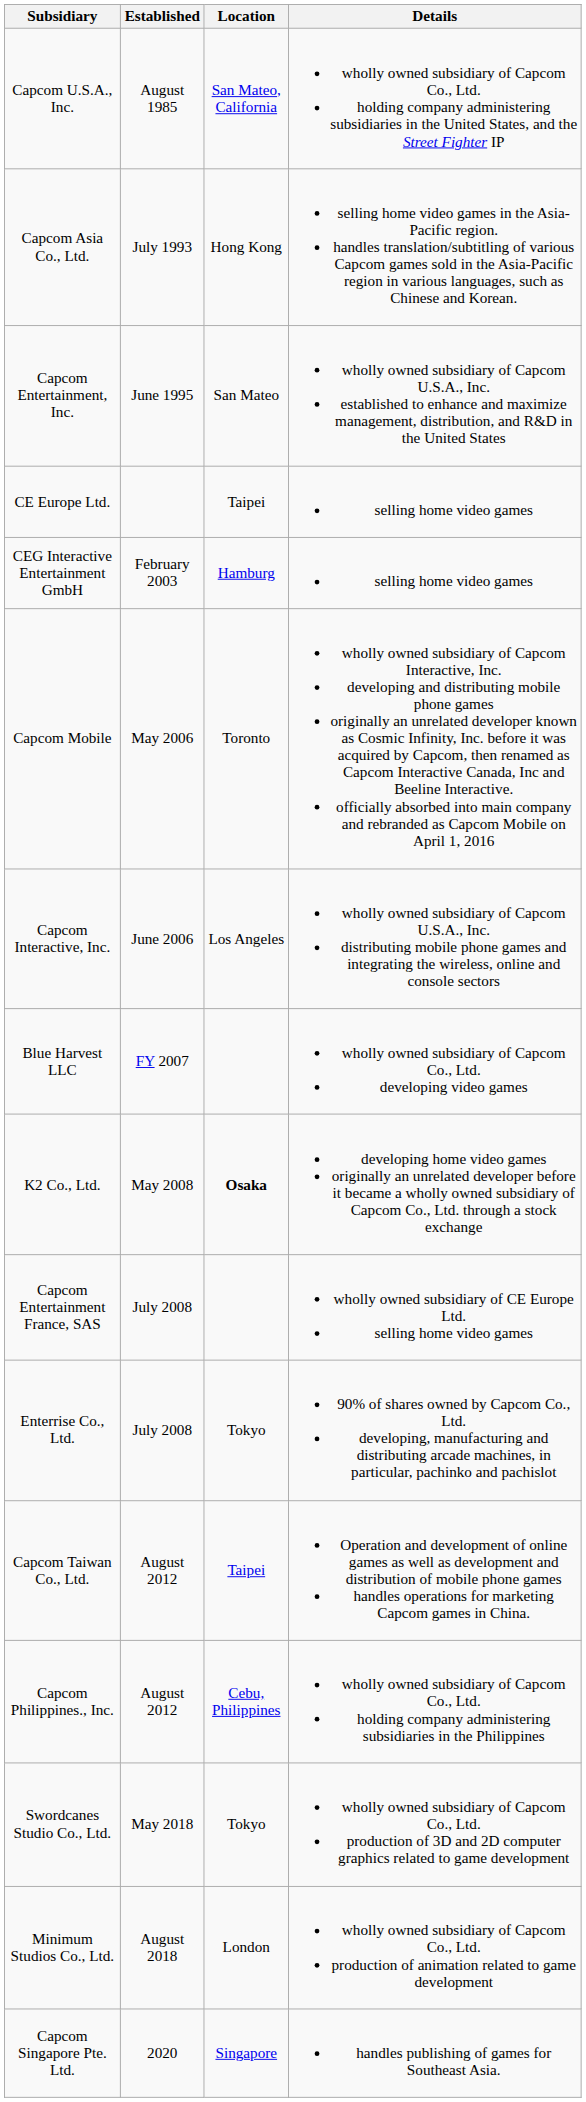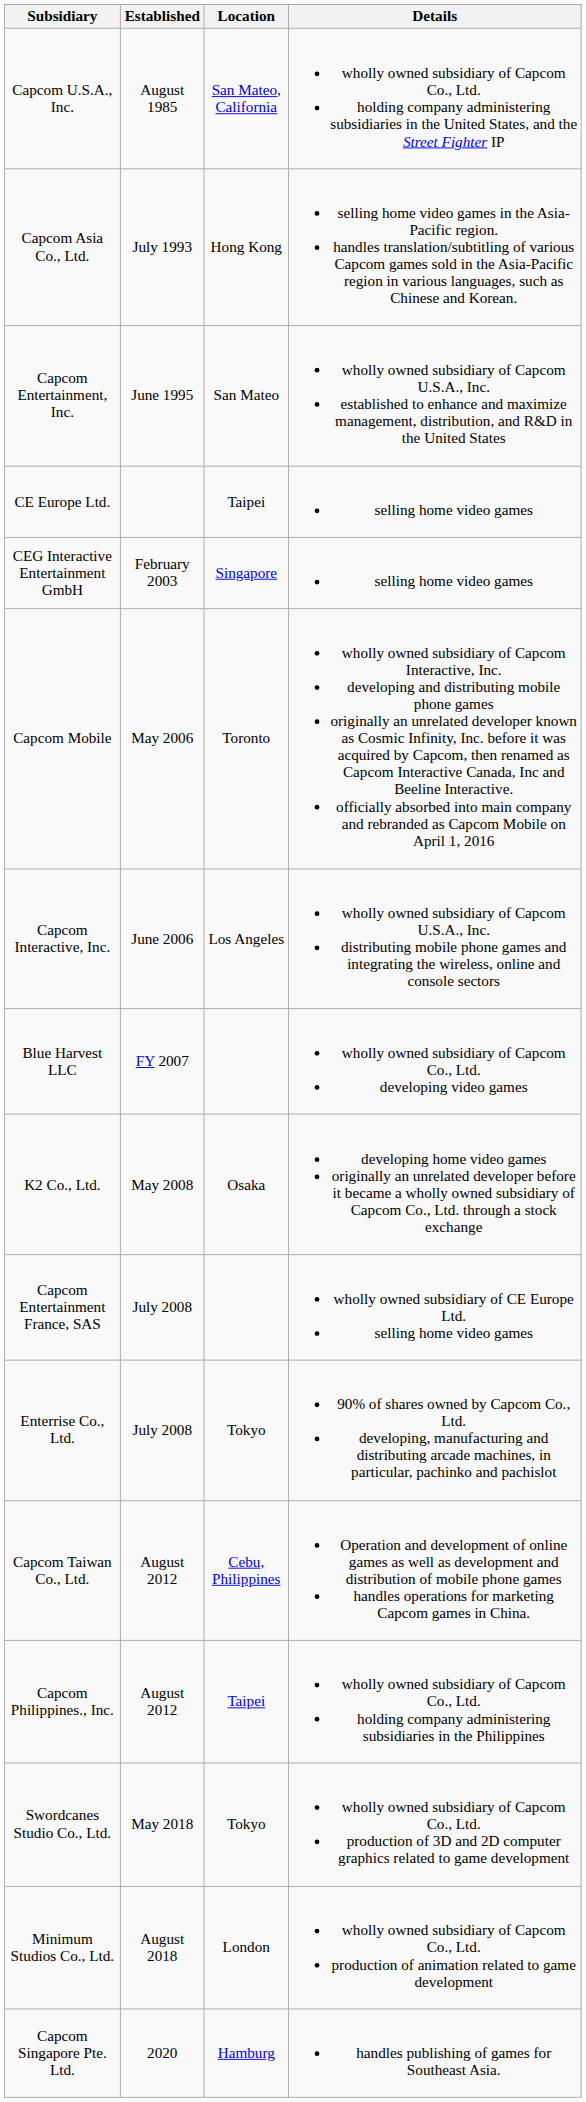 <table class="wikitable" style="text-align:center; border:5">
 <tr>
 <th>Subsidiary</th>
 <th>Established</th>
 <th>Location</th>
 <th>Details</th>
 </tr>
 <tr>
 <td>Capcom U.S.A., Inc.</td>
 <td>August 1985</td>
 <td><a href='#'>San Mateo, California</a></td>
 <td><br><ul><li>wholly owned subsidiary of Capcom Co., Ltd.</li><li>holding company administering subsidiaries in the United States, and the <em><a href='#'>Street Fighter</a></em> IP</li></ul></td>
 </tr>
 <tr>
 <td>Capcom Asia Co., Ltd.</td>
 <td>July 1993</td>
 <td>Hong Kong</td>
 <td><br><ul><li>selling home video games in the Asia-Pacific region.</li><li>handles translation/subtitling of various Capcom games sold in the Asia-Pacific region in various languages, such as Chinese and Korean.</li></ul></td>
 </tr>
 <tr>
 <td>Capcom Entertainment, Inc.</td>
 <td>June 1995</td>
 <td>San Mateo</td>
 <td><br><ul><li>wholly owned subsidiary of Capcom U.S.A., Inc.</li><li>established to enhance and maximize management, distribution, and R&D in the United States</li></ul></td>
 </tr>
 <tr>
 <td>CE Europe Ltd.</td>
 <td></td>
 <td>Taipei</td>
 <td><br><ul><li>selling home video games</li></ul></td>
 </tr>
 <tr>
 <td>CEG Interactive Entertainment GmbH</td>
 <td>February 2003</td>
-<td><a href='#'>Hamburg</a></td>
+<td><a href='#'>Singapore</a></td>
 <td><br><ul><li>selling home video games</li></ul></td>
 </tr>
 <tr>
 <td>Capcom Mobile</td>
 <td>May 2006</td>
 <td>Toronto</td>
 <td><br><ul><li>wholly owned subsidiary of Capcom Interactive, Inc.</li><li>developing and distributing mobile phone games</li><li>originally an unrelated developer known as Cosmic Infinity, Inc. before it was acquired by Capcom, then renamed as Capcom Interactive Canada, Inc and Beeline Interactive.</li><li>officially absorbed into main company and rebranded as Capcom Mobile on April 1, 2016 </li></ul></td>
 </tr>
 <tr>
 <td>Capcom Interactive, Inc.</td>
 <td>June 2006</td>
 <td>Los Angeles</td>
 <td><br><ul><li>wholly owned subsidiary of Capcom U.S.A., Inc.</li><li>distributing mobile phone games and integrating the wireless, online and console sectors</li></ul></td>
 </tr>
 <tr>
 <td>Blue Harvest LLC</td>
 <td><a href='#'>FY</a> 2007</td>
 <td></td>
 <td><br><ul><li>wholly owned subsidiary of Capcom Co., Ltd.</li><li>developing video games</li></ul></td>
 </tr>
 <tr>
 <td>K2 Co., Ltd.</td>
 <td>May 2008</td>
-<td><strong>Osaka</strong></td>
+<td>Osaka</td>
 <td><br><ul><li>developing home video games</li><li>originally an unrelated developer before it became a wholly owned subsidiary of Capcom Co., Ltd. through a stock exchange</li></ul></td>
 </tr>
 <tr>
 <td>Capcom Entertainment France, SAS</td>
 <td>July 2008</td>
 <td></td>
 <td><br><ul><li>wholly owned subsidiary of CE Europe Ltd.</li><li>selling home video games</li></ul></td>
 </tr>
 <tr>
 <td>Enterrise Co., Ltd.</td>
 <td>July 2008</td>
 <td>Tokyo</td>
 <td><br><ul><li>90% of shares owned by Capcom Co., Ltd.</li><li>developing, manufacturing and distributing arcade machines, in particular, pachinko and pachislot</li></ul></td>
 </tr>
 <tr>
 <td>Capcom Taiwan Co., Ltd.</td>
 <td>August 2012</td>
-<td><a href='#'>Taipei</a></td>
+<td><a href='#'>Cebu, Philippines</a></td>
 <td><br><ul><li>Operation and development of online games as well as development and distribution of mobile phone games</li><li>handles operations for marketing Capcom games in China.</li></ul></td>
 </tr>
 <tr>
 <td>Capcom Philippines., Inc.</td>
 <td>August 2012</td>
-<td><a href='#'>Cebu, Philippines</a></td>
+<td><a href='#'>Taipei</a></td>
 <td><br><ul><li>wholly owned subsidiary of Capcom Co., Ltd.</li><li>holding company administering subsidiaries in the Philippines</li></ul></td>
 </tr>
 <tr>
 <td>Swordcanes Studio Co., Ltd.</td>
 <td>May 2018</td>
 <td>Tokyo</td>
 <td><br><ul><li>wholly owned subsidiary of Capcom Co., Ltd.</li><li>production of 3D and 2D computer graphics related to game development</li></ul></td>
 </tr>
 <tr>
 <td>Minimum Studios Co., Ltd.</td>
 <td>August 2018</td>
 <td>London</td>
 <td><br><ul><li>wholly owned subsidiary of Capcom Co., Ltd.</li><li>production of animation related to game development</li></ul></td>
 </tr>
 <tr>
 <td>Capcom Singapore Pte. Ltd.</td>
 <td>2020</td>
-<td><a href='#'>Singapore</a></td>
+<td><a href='#'>Hamburg</a></td>
 <td><br><ul><li>handles publishing of games for Southeast Asia.</li></ul></td>
 </tr>
 </table>
